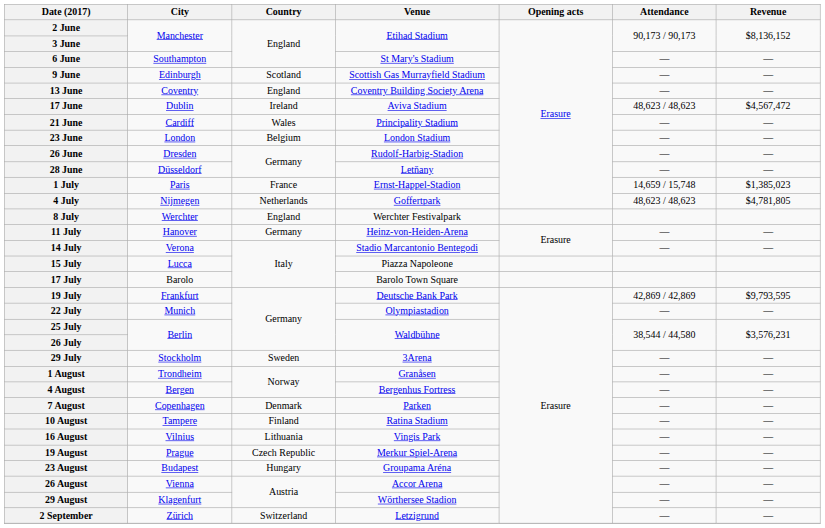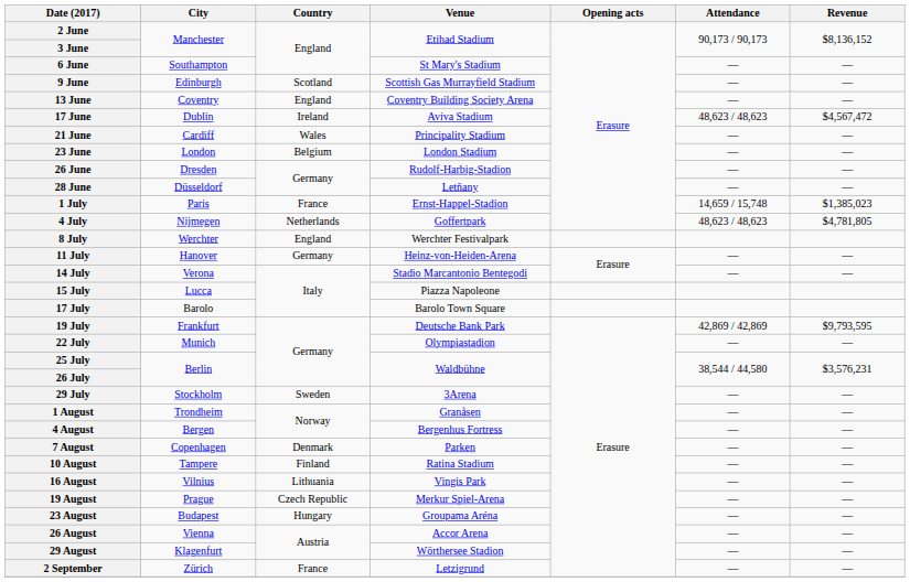 <table class="wikitable plainrowheaders" style="text-align:center;">
 <tr>
 <th scope="col" style="width:12em;">Date (2017)</th>
 <th scope="col" style="width:10em;">City</th>
 <th scope="col" style="width:10em;">Country</th>
 <th scope="col" style="width:16em;">Venue</th>
 <th scope="col" style="width:11em;">Opening acts</th>
 <th scope="col" style="width:10em;">Attendance</th>
 <th scope="col" style="width:10em;">Revenue</th>
 </tr>
 <tr>
 <th scope="row" style="text-align:center;">2 June</th>
 <td rowspan="2"><a href='#'>Manchester</a></td>
 <td rowspan="3">England</td>
 <td rowspan="2"><a href='#'>Etihad Stadium</a></td>
 <td rowspan="12"><a href='#'>Erasure</a></td>
 <td rowspan="2">90,173 / 90,173</td>
 <td rowspan="2">$8,136,152</td>
 </tr>
 <tr>
 <th scope="row" style="text-align:center;">3 June</th>
 </tr>
 <tr>
 <th scope="row" style="text-align:center;">6 June</th>
 <td><a href='#'>Southampton</a></td>
 <td><a href='#'>St Mary's Stadium</a></td>
 <td>—</td>
 <td>—</td>
 </tr>
 <tr>
 <th scope="row" style="text-align:center;">9 June</th>
 <td><a href='#'>Edinburgh</a></td>
 <td>Scotland</td>
 <td><a href='#'>Scottish Gas Murrayfield Stadium</a></td>
 <td>—</td>
 <td>—</td>
 </tr>
 <tr>
 <th scope="row" style="text-align:center;">13 June</th>
 <td><a href='#'>Coventry</a></td>
 <td>England</td>
 <td><a href='#'>Coventry Building Society Arena</a></td>
 <td>—</td>
 <td>—</td>
 </tr>
 <tr>
 <th scope="row" style="text-align:center;">17 June</th>
 <td><a href='#'>Dublin</a></td>
 <td>Ireland</td>
 <td><a href='#'>Aviva Stadium</a></td>
 <td>48,623 / 48,623</td>
 <td>$4,567,472</td>
 </tr>
 <tr>
 <th scope="row" style="text-align:center;">21 June</th>
 <td><a href='#'>Cardiff</a></td>
 <td>Wales</td>
 <td><a href='#'>Principality Stadium</a></td>
 <td>—</td>
 <td>—</td>
 </tr>
 <tr>
 <th scope="row" style="text-align:center;">23 June</th>
 <td><a href='#'>London</a></td>
 <td>Belgium</td>
 <td><a href='#'>London Stadium</a></td>
 <td>—</td>
 <td>—</td>
 </tr>
 <tr>
 <th scope="row" style="text-align:center;">26 June</th>
 <td><a href='#'>Dresden</a></td>
 <td rowspan="2">Germany</td>
 <td><a href='#'>Rudolf-Harbig-Stadion</a></td>
 <td>—</td>
 <td>—</td>
 </tr>
 <tr>
 <th scope="row" style="text-align:center;">28 June</th>
 <td><a href='#'>Düsseldorf</a></td>
 <td><a href='#'>Letňany</a></td>
 <td>—</td>
 <td>—</td>
 </tr>
 <tr>
 <th scope="row" style="text-align:center;">1 July</th>
 <td><a href='#'>Paris</a></td>
 <td>France</td>
 <td><a href='#'>Ernst-Happel-Stadion</a></td>
 <td>14,659 / 15,748</td>
 <td>$1,385,023</td>
 </tr>
 <tr>
 <th scope="row" style="text-align:center;">4 July</th>
 <td><a href='#'>Nijmegen</a></td>
 <td>Netherlands</td>
 <td><a href='#'>Goffertpark</a></td>
 <td>48,623 / 48,623</td>
 <td>$4,781,805</td>
 </tr>
 <tr>
 <th scope="row" style="text-align:center;">8 July</th>
 <td><a href='#'>Werchter</a></td>
 <td>England</td>
 <td>Werchter Festivalpark</td>
 <td></td>
 <td></td>
 <td></td>
 </tr>
 <tr>
 <th scope="row" style="text-align:center;">11 July</th>
 <td><a href='#'>Hanover</a></td>
 <td>Germany</td>
 <td><a href='#'>Heinz-von-Heiden-Arena</a></td>
 <td rowspan="2">Erasure</td>
 <td>—</td>
 <td>—</td>
 </tr>
 <tr>
 <th scope="row" style="text-align:center;">14 July</th>
 <td><a href='#'>Verona</a></td>
 <td rowspan="3">Italy</td>
 <td><a href='#'>Stadio Marcantonio Bentegodi</a></td>
 <td>—</td>
 <td>—</td>
 </tr>
 <tr>
 <th scope="row" style="text-align:center;">15 July</th>
 <td><a href='#'>Lucca</a></td>
 <td>Piazza Napoleone</td>
 <td></td>
 <td></td>
 <td></td>
 </tr>
 <tr>
 <th scope="row" style="text-align:center;">17 July</th>
 <td>Barolo</td>
 <td>Barolo Town Square</td>
 <td></td>
 <td></td>
 <td></td>
 </tr>
 <tr>
 <th scope="row" style="text-align:center;">19 July</th>
 <td><a href='#'>Frankfurt</a></td>
 <td rowspan="4">Germany</td>
 <td><a href='#'>Deutsche Bank Park</a></td>
 <td rowspan="15">Erasure</td>
 <td>42,869 / 42,869</td>
 <td>$9,793,595</td>
 </tr>
 <tr>
 <th scope="row" style="text-align:center;">22 July</th>
 <td><a href='#'>Munich</a></td>
 <td><a href='#'>Olympiastadion</a></td>
 <td>—</td>
 <td>—</td>
 </tr>
 <tr>
 <th scope="row" style="text-align:center;">25 July</th>
 <td rowspan="2"><a href='#'>Berlin</a></td>
 <td rowspan="2"><a href='#'>Waldbühne</a></td>
 <td rowspan="2">38,544 / 44,580</td>
 <td rowspan="2">$3,576,231</td>
 </tr>
 <tr>
 <th scope="row" style="text-align:center;">26 July</th>
 </tr>
 <tr>
 <th scope="row" style="text-align:center;">29 July</th>
 <td><a href='#'>Stockholm</a></td>
 <td>Sweden</td>
 <td><a href='#'>3Arena</a></td>
 <td>—</td>
 <td>—</td>
 </tr>
 <tr>
 <th scope="row" style="text-align:center;">1 August</th>
 <td><a href='#'>Trondheim</a></td>
 <td rowspan="2">Norway</td>
 <td><a href='#'>Granåsen</a></td>
 <td>—</td>
 <td>—</td>
 </tr>
 <tr>
 <th scope="row" style="text-align:center;">4 August</th>
 <td><a href='#'>Bergen</a></td>
 <td><a href='#'>Bergenhus Fortress</a></td>
 <td>—</td>
 <td>—</td>
 </tr>
 <tr>
 <th scope="row" style="text-align:center;">7 August</th>
 <td><a href='#'>Copenhagen</a></td>
 <td>Denmark</td>
 <td><a href='#'>Parken</a></td>
 <td>—</td>
 <td>—</td>
 </tr>
 <tr>
 <th scope="row" style="text-align:center;">10 August</th>
 <td><a href='#'>Tampere</a></td>
 <td>Finland</td>
 <td><a href='#'>Ratina Stadium</a></td>
 <td>—</td>
 <td>—</td>
 </tr>
 <tr>
 <th scope="row" style="text-align:center;">16 August</th>
 <td><a href='#'>Vilnius</a></td>
 <td>Lithuania</td>
 <td><a href='#'>Vingis Park</a></td>
 <td>—</td>
 <td>—</td>
 </tr>
 <tr>
 <th scope="row" style="text-align:center;">19 August</th>
 <td><a href='#'>Prague</a></td>
 <td>Czech Republic</td>
 <td><a href='#'>Merkur Spiel-Arena</a></td>
 <td>—</td>
 <td>—</td>
 </tr>
 <tr>
 <th scope="row" style="text-align:center;">23 August</th>
 <td><a href='#'>Budapest</a></td>
 <td>Hungary</td>
 <td><a href='#'>Groupama Aréna</a></td>
 <td>—</td>
 <td>—</td>
 </tr>
 <tr>
 <th scope="row" style="text-align:center;">26 August</th>
 <td><a href='#'>Vienna</a></td>
 <td rowspan="2">Austria</td>
 <td><a href='#'>Accor Arena</a></td>
 <td>—</td>
 <td>—</td>
 </tr>
 <tr>
 <th scope="row" style="text-align:center;">29 August</th>
 <td><a href='#'>Klagenfurt</a></td>
 <td><a href='#'>Wörthersee Stadion</a></td>
 <td>—</td>
 <td>—</td>
 </tr>
 <tr>
 <th scope="row" style="text-align:center;">2 September</th>
 <td><a href='#'>Zürich</a></td>
-<td>Switzerland</td>
+<td>France</td>
 <td><a href='#'>Letzigrund</a></td>
 <td>—</td>
 <td>—</td>
 </tr>
 <tr>
 </tr>
 </table>
